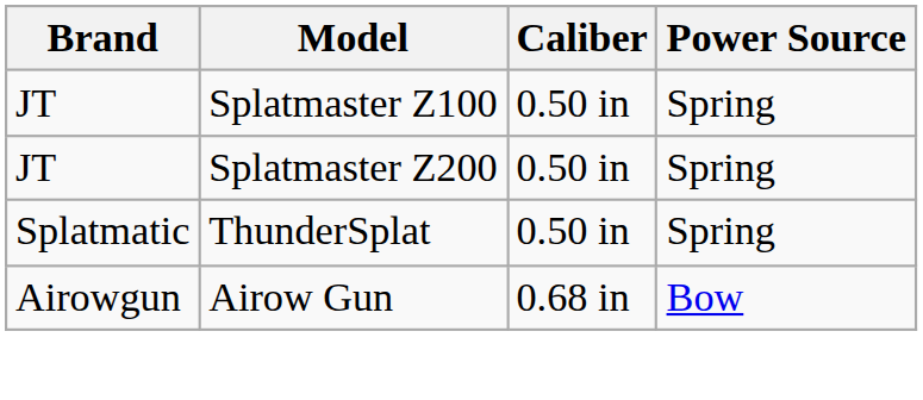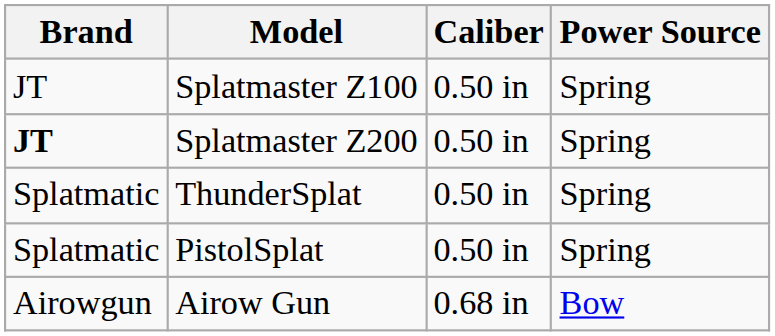 <table class="wikitable sortable" border="1">
 <tr>
 <th scope="col">Brand</th>
 <th scope="col">Model</th>
 <th scope="col">Caliber</th>
 <th scope="col">Power Source</th>
 </tr>
 <tr>
 <td>JT</td>
 <td>Splatmaster Z100</td>
 <td>0.50 in</td>
 <td>Spring</td>
 </tr>
 <tr>
-<td>JT</td>
+<td><strong>JT</strong></td>
 <td>Splatmaster Z200</td>
 <td>0.50 in</td>
 <td>Spring</td>
 </tr>
 <tr>
 <td>Splatmatic</td>
 <td>ThunderSplat</td>
 <td>0.50 in</td>
 <td>Spring</td>
 </tr>
 <tr>
+<td>Splatmatic</td>
+<td>PistolSplat</td>
+<td>0.50 in</td>
+<td>Spring</td>
+</tr>
+<tr>
 <td>Airowgun</td>
 <td>Airow Gun</td>
 <td>0.68 in</td>
 <td><a href='#'>Bow</a></td>
 </tr>
 </table>
